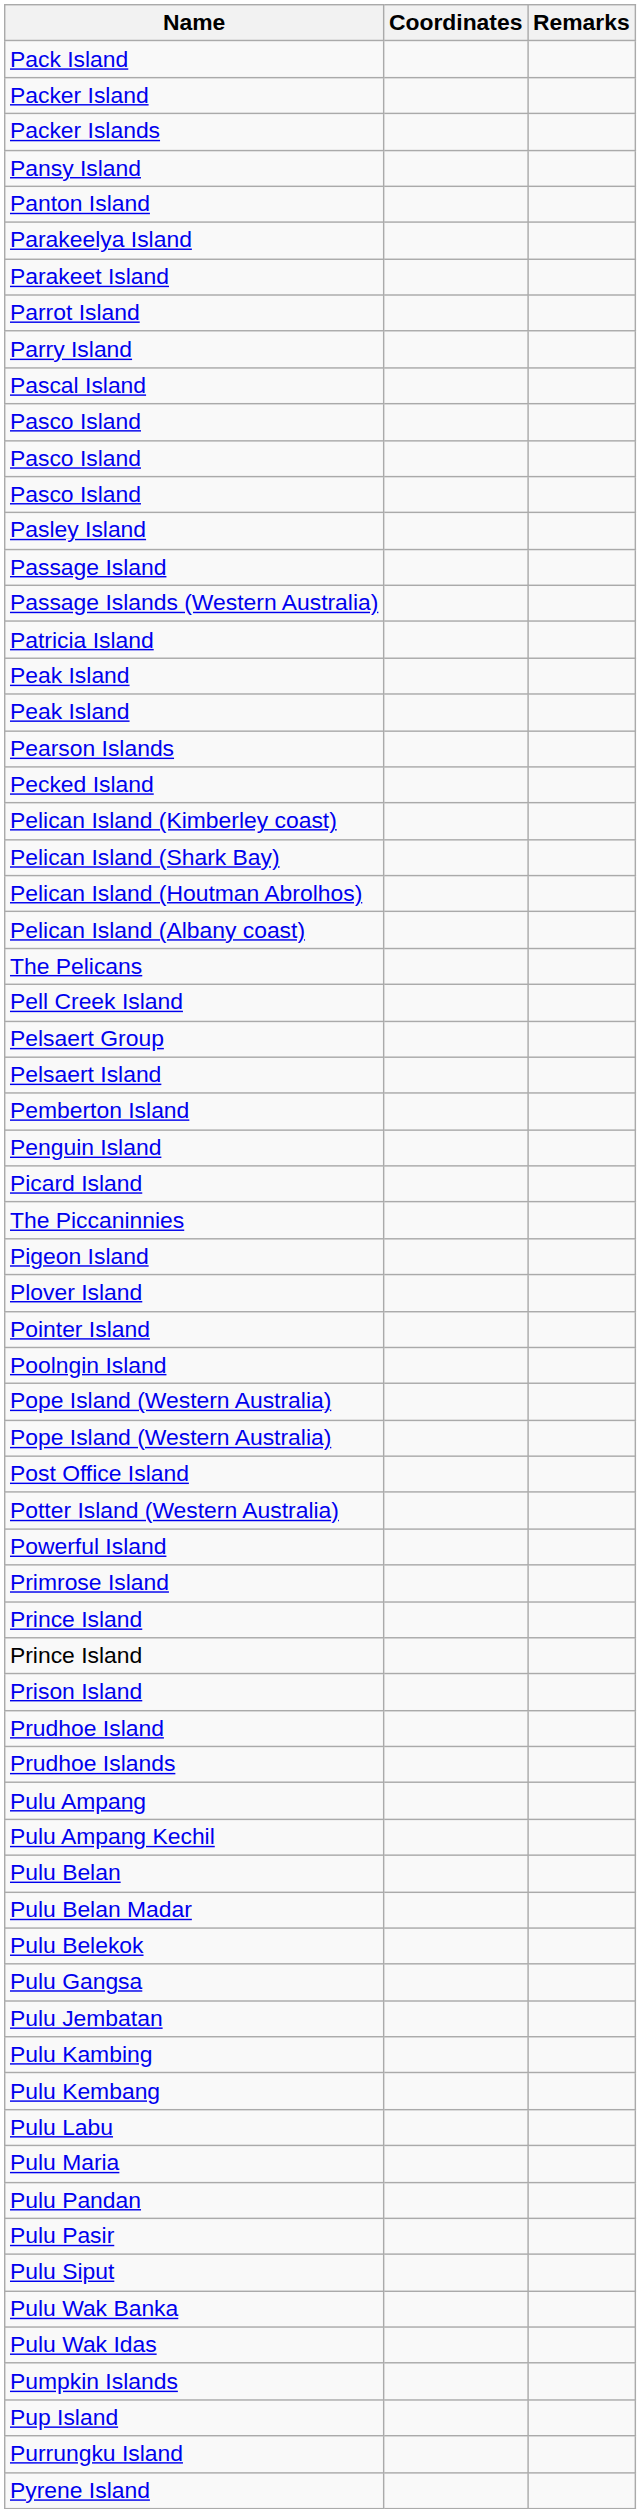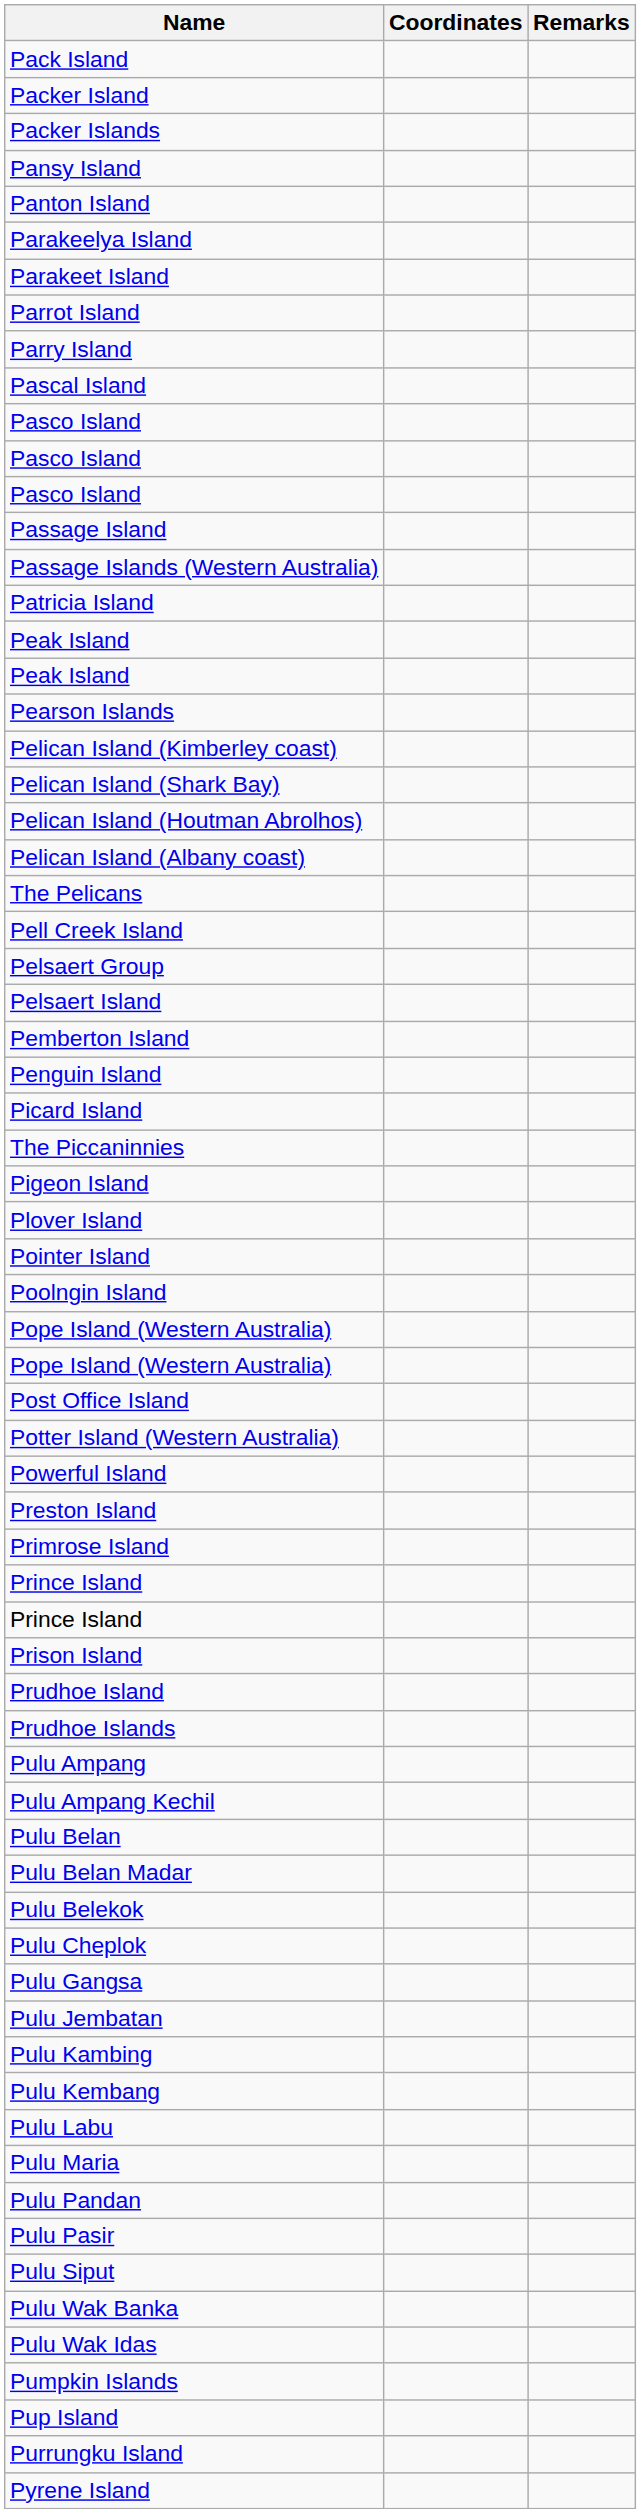 <table class="wikitable">
 <tr>
 <th>Name</th>
 <th>Coordinates</th>
 <th>Remarks</th>
 </tr>
 <tr>
 <td><a href='#'>Pack Island</a></td>
 <td></td>
 <td></td>
 </tr>
 <tr>
 <td><a href='#'>Packer Island</a></td>
 <td></td>
 <td></td>
 </tr>
 <tr>
 <td><a href='#'>Packer Islands</a></td>
 <td></td>
 <td></td>
 </tr>
 <tr>
 <td><a href='#'>Pansy Island</a></td>
 <td></td>
 <td></td>
 </tr>
 <tr>
 <td><a href='#'>Panton Island</a></td>
 <td></td>
 <td></td>
 </tr>
 <tr>
 <td><a href='#'>Parakeelya Island</a></td>
 <td></td>
 <td></td>
 </tr>
 <tr>
 <td><a href='#'>Parakeet Island</a></td>
 <td></td>
 <td></td>
 </tr>
 <tr>
 <td><a href='#'>Parrot Island</a></td>
 <td></td>
 <td></td>
 </tr>
 <tr>
 <td><a href='#'>Parry Island</a></td>
 <td></td>
 <td></td>
 </tr>
 <tr>
 <td><a href='#'>Pascal Island</a></td>
 <td></td>
 <td></td>
 </tr>
 <tr>
 <td><a href='#'>Pasco Island</a></td>
 <td></td>
 <td></td>
 </tr>
 <tr>
 <td><a href='#'>Pasco Island</a></td>
 <td></td>
 <td></td>
 </tr>
 <tr>
 <td><a href='#'>Pasco Island</a></td>
 <td></td>
 <td></td>
 </tr>
 <tr>
-<td><a href='#'>Pasley Island</a></td>
-<td></td>
-<td></td>
-</tr>
-<tr>
 <td><a href='#'>Passage Island</a></td>
 <td></td>
 <td></td>
 </tr>
 <tr>
 <td><a href='#'>Passage Islands (Western Australia)</a></td>
 <td></td>
 <td></td>
 </tr>
 <tr>
 <td><a href='#'>Patricia Island</a></td>
 <td></td>
 <td></td>
 </tr>
 <tr>
 <td><a href='#'>Peak Island</a></td>
 <td></td>
 <td></td>
 </tr>
 <tr>
 <td><a href='#'>Peak Island</a></td>
 <td></td>
 <td></td>
 </tr>
 <tr>
 <td><a href='#'>Pearson Islands</a></td>
-<td></td>
-<td></td>
-</tr>
-<tr>
-<td><a href='#'>Pecked Island</a></td>
 <td></td>
 <td></td>
 </tr>
 <tr>
 <td><a href='#'>Pelican Island (Kimberley coast)</a></td>
 <td></td>
 <td></td>
 </tr>
 <tr>
 <td><a href='#'>Pelican Island (Shark Bay)</a></td>
 <td></td>
 <td></td>
 </tr>
 <tr>
 <td><a href='#'>Pelican Island (Houtman Abrolhos)</a></td>
 <td></td>
 <td></td>
 </tr>
 <tr>
 <td><a href='#'>Pelican Island (Albany coast)</a></td>
 <td></td>
 <td></td>
 </tr>
 <tr>
 <td><a href='#'>The Pelicans</a></td>
 <td></td>
 <td></td>
 </tr>
 <tr>
 <td><a href='#'>Pell Creek Island</a></td>
 <td></td>
 <td></td>
 </tr>
 <tr>
 <td><a href='#'>Pelsaert Group</a></td>
 <td></td>
 <td></td>
 </tr>
 <tr>
 <td><a href='#'>Pelsaert Island</a></td>
 <td></td>
 <td></td>
 </tr>
 <tr>
 <td><a href='#'>Pemberton Island</a></td>
 <td></td>
 <td></td>
 </tr>
 <tr>
 <td><a href='#'>Penguin Island</a></td>
 <td></td>
 <td></td>
 </tr>
 <tr>
 <td><a href='#'>Picard Island</a></td>
 <td></td>
 <td></td>
 </tr>
 <tr>
 <td><a href='#'>The Piccaninnies</a></td>
 <td></td>
 <td></td>
 </tr>
 <tr>
 <td><a href='#'>Pigeon Island</a></td>
 <td></td>
 <td></td>
 </tr>
 <tr>
 <td><a href='#'>Plover Island</a></td>
 <td></td>
 <td></td>
 </tr>
 <tr>
 <td><a href='#'>Pointer Island</a></td>
 <td></td>
 <td></td>
 </tr>
 <tr>
 <td><a href='#'>Poolngin Island</a></td>
 <td></td>
 <td></td>
 </tr>
 <tr>
 <td><a href='#'>Pope Island (Western Australia)</a></td>
 <td></td>
 <td></td>
 </tr>
 <tr>
 <td><a href='#'>Pope Island (Western Australia)</a></td>
 <td></td>
 <td></td>
 </tr>
 <tr>
 <td><a href='#'>Post Office Island</a></td>
 <td></td>
 <td></td>
 </tr>
 <tr>
 <td><a href='#'>Potter Island (Western Australia)</a></td>
 <td></td>
 <td></td>
 </tr>
 <tr>
 <td><a href='#'>Powerful Island</a></td>
 <td></td>
 <td></td>
 </tr>
 <tr>
+<td><a href='#'>Preston Island</a></td>
+<td></td>
+<td></td>
+</tr>
+<tr>
 <td><a href='#'>Primrose Island</a></td>
 <td></td>
 <td></td>
 </tr>
 <tr>
 <td><a href='#'>Prince Island</a></td>
 <td></td>
 <td></td>
 </tr>
 <tr>
 <td>Prince Island</td>
 <td></td>
 <td></td>
 </tr>
 <tr>
 <td><a href='#'>Prison Island</a></td>
 <td></td>
 <td></td>
 </tr>
 <tr>
 <td><a href='#'>Prudhoe Island</a></td>
 <td></td>
 <td></td>
 </tr>
 <tr>
 <td><a href='#'>Prudhoe Islands</a></td>
 <td></td>
 <td></td>
 </tr>
 <tr>
 <td><a href='#'>Pulu Ampang</a></td>
 <td></td>
 <td></td>
 </tr>
 <tr>
 <td><a href='#'>Pulu Ampang Kechil</a></td>
 <td></td>
 <td></td>
 </tr>
 <tr>
 <td><a href='#'>Pulu Belan</a></td>
 <td></td>
 <td></td>
 </tr>
 <tr>
 <td><a href='#'>Pulu Belan Madar</a></td>
 <td></td>
 <td></td>
 </tr>
 <tr>
 <td><a href='#'>Pulu Belekok</a></td>
+<td></td>
+<td></td>
+</tr>
+<tr>
+<td><a href='#'>Pulu Cheplok</a></td>
 <td></td>
 <td></td>
 </tr>
 <tr>
 <td><a href='#'>Pulu Gangsa</a></td>
 <td></td>
 <td></td>
 </tr>
 <tr>
 <td><a href='#'>Pulu Jembatan</a></td>
 <td></td>
 <td></td>
 </tr>
 <tr>
 <td><a href='#'>Pulu Kambing</a></td>
 <td></td>
 <td></td>
 </tr>
 <tr>
 <td><a href='#'>Pulu Kembang</a></td>
 <td></td>
 <td></td>
 </tr>
 <tr>
 <td><a href='#'>Pulu Labu</a></td>
 <td></td>
 <td></td>
 </tr>
 <tr>
 <td><a href='#'>Pulu Maria</a></td>
 <td></td>
 <td></td>
 </tr>
 <tr>
 <td><a href='#'>Pulu Pandan</a></td>
 <td></td>
 <td></td>
 </tr>
 <tr>
 <td><a href='#'>Pulu Pasir</a></td>
 <td></td>
 <td></td>
 </tr>
 <tr>
 <td><a href='#'>Pulu Siput</a></td>
 <td></td>
 <td></td>
 </tr>
 <tr>
 <td><a href='#'>Pulu Wak Banka</a></td>
 <td></td>
 <td></td>
 </tr>
 <tr>
 <td><a href='#'>Pulu Wak Idas</a></td>
 <td></td>
 <td></td>
 </tr>
 <tr>
 <td><a href='#'>Pumpkin Islands</a></td>
 <td></td>
 <td></td>
 </tr>
 <tr>
 <td><a href='#'>Pup Island</a></td>
 <td></td>
 <td></td>
 </tr>
 <tr>
 <td><a href='#'>Purrungku Island</a></td>
 <td></td>
 <td></td>
 </tr>
 <tr>
 <td><a href='#'>Pyrene Island</a></td>
 <td></td>
 <td></td>
 </tr>
 </table>
